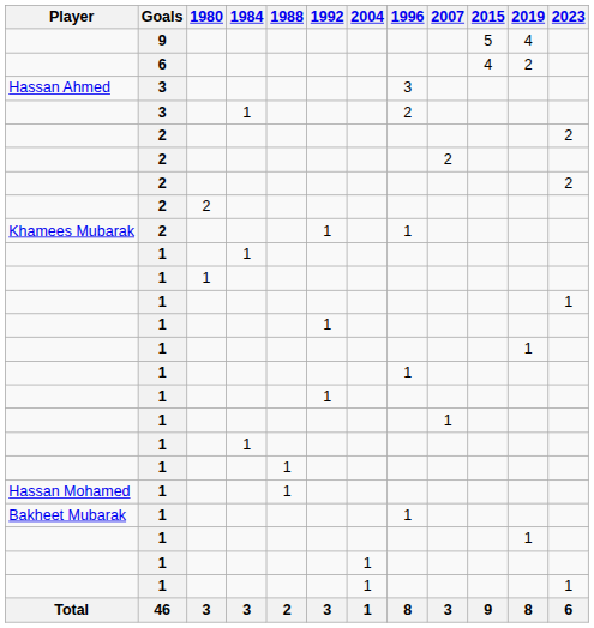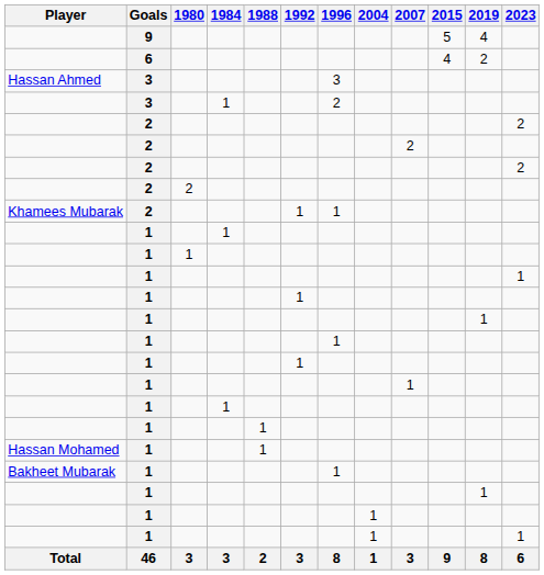 <table class="wikitable sortable" style="text-align:center;">
 <tr>
 <th>Player</th>
 <th>Goals</th>
 <th><a href='#'>1980</a></th>
 <th><a href='#'>1984</a></th>
 <th><a href='#'>1988</a></th>
 <th><a href='#'>1992</a></th>
+<th><a href='#'>1996</a></th>
 <th><a href='#'>2004</a></th>
-<th><a href='#'>1996</a></th>
 <th><a href='#'>2007</a></th>
 <th><a href='#'>2015</a></th>
 <th><a href='#'>2019</a></th>
 <th><a href='#'>2023</a></th>
 </tr>
 <tr>
 <td align="left"></td>
 <th>9</th>
 <td></td>
 <td></td>
 <td></td>
 <td></td>
 <td></td>
 <td></td>
 <td></td>
 <td>5</td>
 <td>4</td>
 <td></td>
 </tr>
 <tr>
 <td align="left"></td>
 <th>6</th>
 <td></td>
 <td></td>
 <td></td>
 <td></td>
 <td></td>
 <td></td>
 <td></td>
 <td>4</td>
 <td>2</td>
 <td></td>
 </tr>
 <tr>
 <td align="left"><a href='#'>Hassan Ahmed</a></td>
 <th>3</th>
 <td></td>
 <td></td>
 <td></td>
 <td></td>
+<td>3</td>
 <td></td>
-<td>3</td>
 <td></td>
 <td></td>
 <td></td>
 <td></td>
 </tr>
 <tr>
 <td align="left"></td>
 <th>3</th>
 <td></td>
 <td>1</td>
 <td></td>
 <td></td>
+<td>2</td>
 <td></td>
-<td>2</td>
 <td></td>
 <td></td>
 <td></td>
 <td></td>
 </tr>
 <tr>
 <td align="left"></td>
 <th>2</th>
 <td></td>
 <td></td>
 <td></td>
 <td></td>
 <td></td>
 <td></td>
 <td></td>
 <td></td>
 <td></td>
 <td>2</td>
 </tr>
 <tr>
 <td align="left"></td>
 <th>2</th>
 <td></td>
 <td></td>
 <td></td>
 <td></td>
 <td></td>
 <td></td>
 <td>2</td>
 <td></td>
 <td></td>
 <td></td>
 </tr>
 <tr>
 <td align="left"></td>
 <th>2</th>
 <td></td>
 <td></td>
 <td></td>
 <td></td>
 <td></td>
 <td></td>
 <td></td>
 <td></td>
 <td></td>
 <td>2</td>
 </tr>
 <tr>
 <td align="left"></td>
 <th>2</th>
 <td>2</td>
 <td></td>
 <td></td>
 <td></td>
 <td></td>
 <td></td>
 <td></td>
 <td></td>
 <td></td>
 <td></td>
 </tr>
 <tr>
 <td align="left"><a href='#'>Khamees Mubarak</a></td>
 <th>2</th>
 <td></td>
 <td></td>
 <td></td>
 <td>1</td>
+<td>1</td>
 <td></td>
-<td>1</td>
 <td></td>
 <td></td>
 <td></td>
 <td></td>
 </tr>
 <tr>
 <td align="left"></td>
 <th>1</th>
 <td></td>
 <td>1</td>
 <td></td>
 <td></td>
 <td></td>
 <td></td>
 <td></td>
 <td></td>
 <td></td>
 <td></td>
 </tr>
 <tr>
 <td align="left"></td>
 <th>1</th>
 <td>1</td>
 <td></td>
 <td></td>
 <td></td>
 <td></td>
 <td></td>
 <td></td>
 <td></td>
 <td></td>
 <td></td>
 </tr>
 <tr>
 <td align="left"></td>
 <th>1</th>
 <td></td>
 <td></td>
 <td></td>
 <td></td>
 <td></td>
 <td></td>
 <td></td>
 <td></td>
 <td></td>
 <td>1</td>
 </tr>
 <tr>
 <td align="left"></td>
 <th>1</th>
 <td></td>
 <td></td>
 <td></td>
 <td>1</td>
 <td></td>
 <td></td>
 <td></td>
 <td></td>
 <td></td>
 <td></td>
 </tr>
 <tr>
 <td align="left"></td>
 <th>1</th>
 <td></td>
 <td></td>
 <td></td>
 <td></td>
 <td></td>
 <td></td>
 <td></td>
 <td></td>
 <td>1</td>
 <td></td>
 </tr>
 <tr>
 <td align="left"></td>
 <th>1</th>
 <td></td>
 <td></td>
 <td></td>
 <td></td>
+<td>1</td>
 <td></td>
-<td>1</td>
 <td></td>
 <td></td>
 <td></td>
 <td></td>
 </tr>
 <tr>
 <td align="left"></td>
 <th>1</th>
 <td></td>
 <td></td>
 <td></td>
 <td>1</td>
 <td></td>
 <td></td>
 <td></td>
 <td></td>
 <td></td>
 <td></td>
 </tr>
 <tr>
 <td align="left"></td>
 <th>1</th>
 <td></td>
 <td></td>
 <td></td>
 <td></td>
 <td></td>
 <td></td>
 <td>1</td>
 <td></td>
 <td></td>
 <td></td>
 </tr>
 <tr>
 <td align="left"></td>
 <th>1</th>
 <td></td>
 <td>1</td>
 <td></td>
 <td></td>
 <td></td>
 <td></td>
 <td></td>
 <td></td>
 <td></td>
 <td></td>
 </tr>
 <tr>
 <td align="left"></td>
 <th>1</th>
 <td></td>
 <td></td>
 <td>1</td>
 <td></td>
 <td></td>
 <td></td>
 <td></td>
 <td></td>
 <td></td>
 <td></td>
 </tr>
 <tr>
 <td align="left"><a href='#'>Hassan Mohamed</a></td>
 <th>1</th>
 <td></td>
 <td></td>
 <td>1</td>
 <td></td>
 <td></td>
 <td></td>
 <td></td>
 <td></td>
 <td></td>
 <td></td>
 </tr>
 <tr>
 <td align="left"><a href='#'>Bakheet Mubarak</a></td>
 <th>1</th>
 <td></td>
 <td></td>
 <td></td>
 <td></td>
+<td>1</td>
 <td></td>
-<td>1</td>
 <td></td>
 <td></td>
 <td></td>
 <td></td>
 </tr>
 <tr>
 <td align="left"></td>
 <th>1</th>
 <td></td>
 <td></td>
 <td></td>
 <td></td>
 <td></td>
 <td></td>
 <td></td>
 <td></td>
 <td>1</td>
 <td></td>
 </tr>
 <tr>
 <td align="left"></td>
 <th>1</th>
 <td></td>
 <td></td>
 <td></td>
 <td></td>
+<td></td>
 <td>1</td>
-<td></td>
 <td></td>
 <td></td>
 <td></td>
 <td></td>
 </tr>
 <tr>
 <td align="left"></td>
 <th>1</th>
 <td></td>
 <td></td>
 <td></td>
 <td></td>
+<td></td>
 <td>1</td>
-<td></td>
 <td></td>
 <td></td>
 <td></td>
 <td>1</td>
 </tr>
 <tr class="sortbottom">
 <th>Total</th>
 <th>46</th>
 <th>3</th>
 <th>3</th>
 <th>2</th>
 <th>3</th>
+<th>8</th>
 <th>1</th>
-<th>8</th>
 <th>3</th>
 <th>9</th>
 <th>8</th>
 <th>6</th>
 </tr>
 </table>
